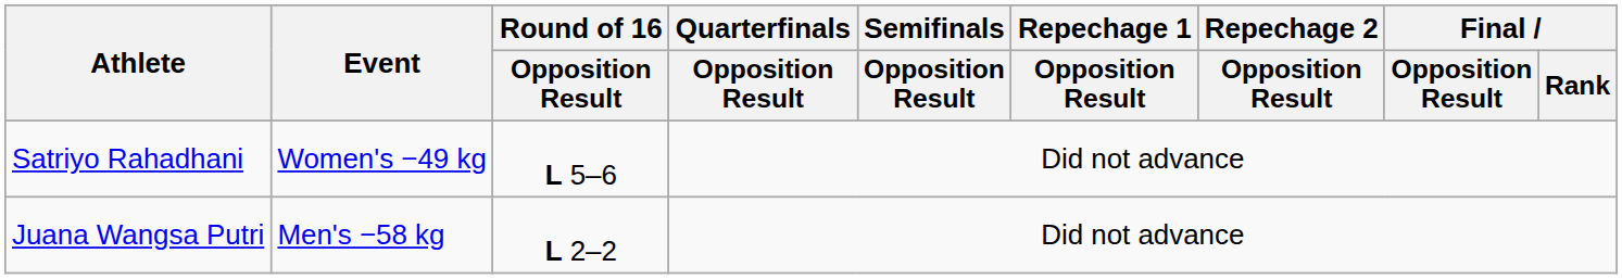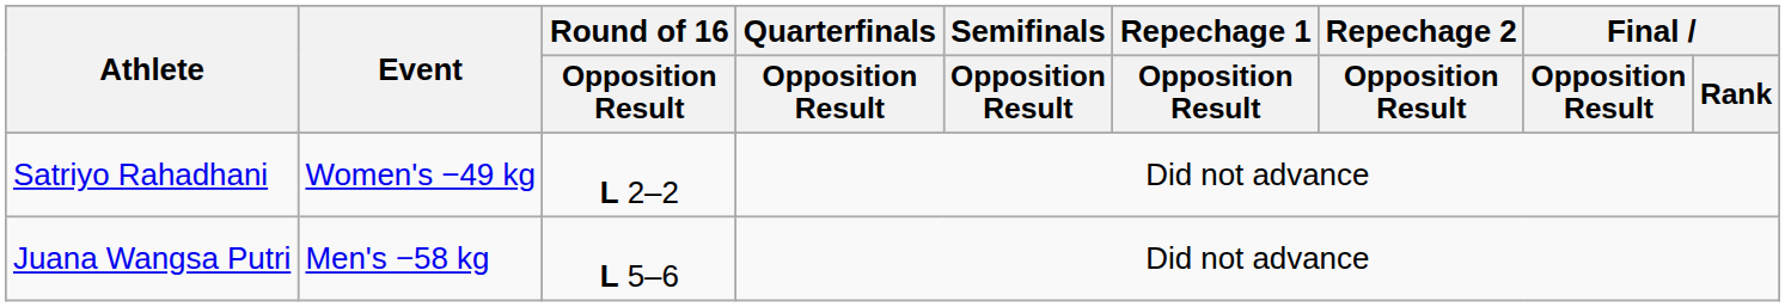 <table class="wikitable" style="font-size:90%;">
 <tr>
 <th rowspan=2>Athlete</th>
 <th rowspan=2>Event</th>
 <th>Round of 16</th>
 <th>Quarterfinals</th>
 <th>Semifinals</th>
 <th>Repechage 1</th>
 <th>Repechage 2</th>
 <th colspan=2>Final / </th>
 </tr>
 <tr style="font-size:95%">
 <th>Opposition<br>Result</th>
 <th>Opposition<br>Result</th>
 <th>Opposition<br>Result</th>
 <th>Opposition<br>Result</th>
 <th>Opposition<br>Result</th>
 <th>Opposition<br>Result</th>
 <th>Rank</th>
 </tr>
 <tr align=center>
 <td align=left><a href='#'>Satriyo Rahadhani</a></td>
 <td align=left><a href='#'>Women's −49 kg</a></td>
-<td><br><strong>L</strong> 5–6</td>
+<td><br><strong>L</strong> 2–2 </td>
 <td colspan=6>Did not advance</td>
 </tr>
 <tr align=center>
 <td align=left><a href='#'>Juana Wangsa Putri</a></td>
 <td align=left><a href='#'>Men's −58 kg</a></td>
-<td><br><strong>L</strong> 2–2 </td>
+<td><br><strong>L</strong> 5–6</td>
 <td colspan=6>Did not advance</td>
 </tr>
 </table>
